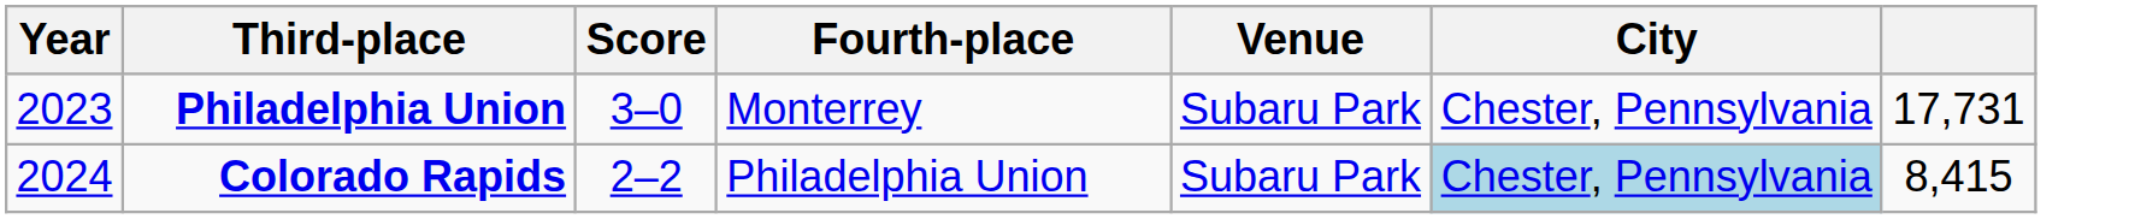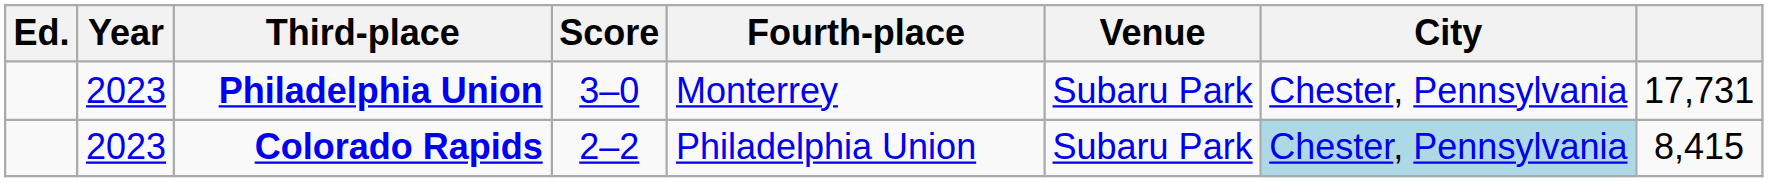 <table class="wikitable">
 <tr>
+<th>Ed.</th>
 <th>Year</th>
 <th width=160px>Third-place</th>
 <th>Score</th>
 <th width=160px>Fourth-place</th>
 <th>Venue</th>
 <th>City</th>
 <th></th>
 </tr>
 <tr>
+<td></td>
 <td style="text-align:center"><a href='#'>2023</a></td>
 <td style="text-align:right"><strong><a href='#'>Philadelphia Union</a></strong> </td>
 <td style="text-align:center"><a href='#'>3–0</a></td>
 <td> <a href='#'>Monterrey</a></td>
 <td><a href='#'>Subaru Park</a></td>
 <td><a href='#'>Chester</a>, <a href='#'>Pennsylvania</a></td>
 <td style="text-align:center">17,731</td>
 </tr>
 <tr>
-<td style="text-align:center"><a href='#'>2024</a></td>
+<td></td>
+<td style="text-align:center"><a href='#'>2023</a></td>
 <td style="text-align:right"><strong><a href='#'>Colorado Rapids</a></strong> </td>
 <td style="text-align:center"><a href='#'>2–2</a> </td>
 <td> <a href='#'>Philadelphia Union</a></td>
 <td><a href='#'>Subaru Park</a></td>
 <td style="background: lightblue;"><a href='#'>Chester</a>, <a href='#'>Pennsylvania</a></td>
 <td style="text-align:center">8,415</td>
 </tr>
 </table>
